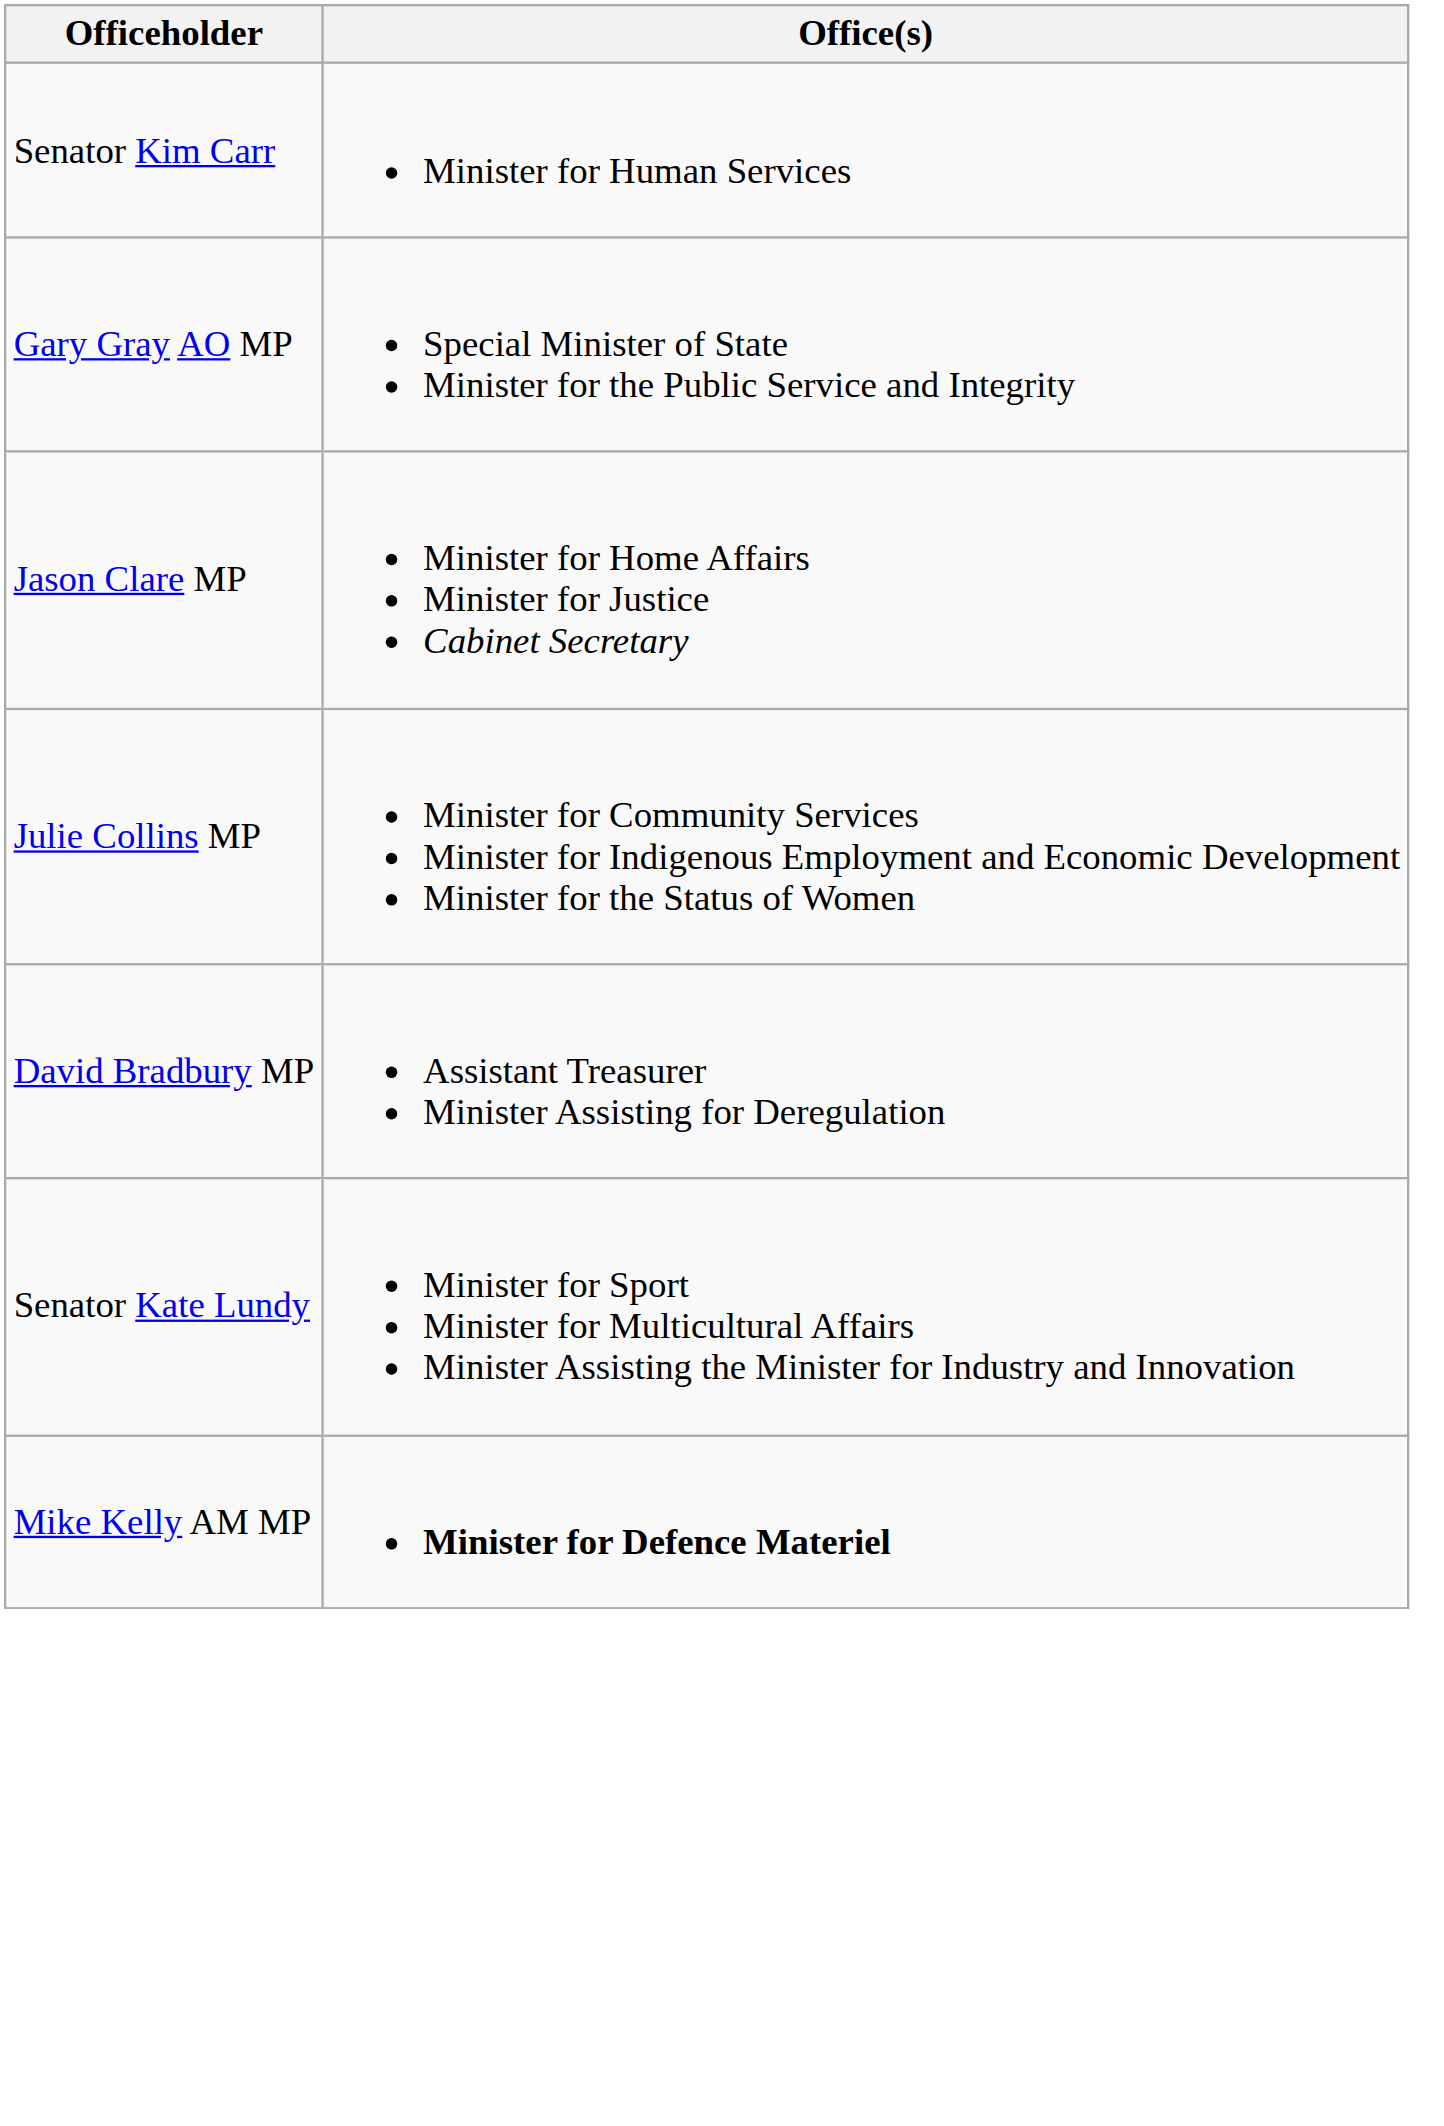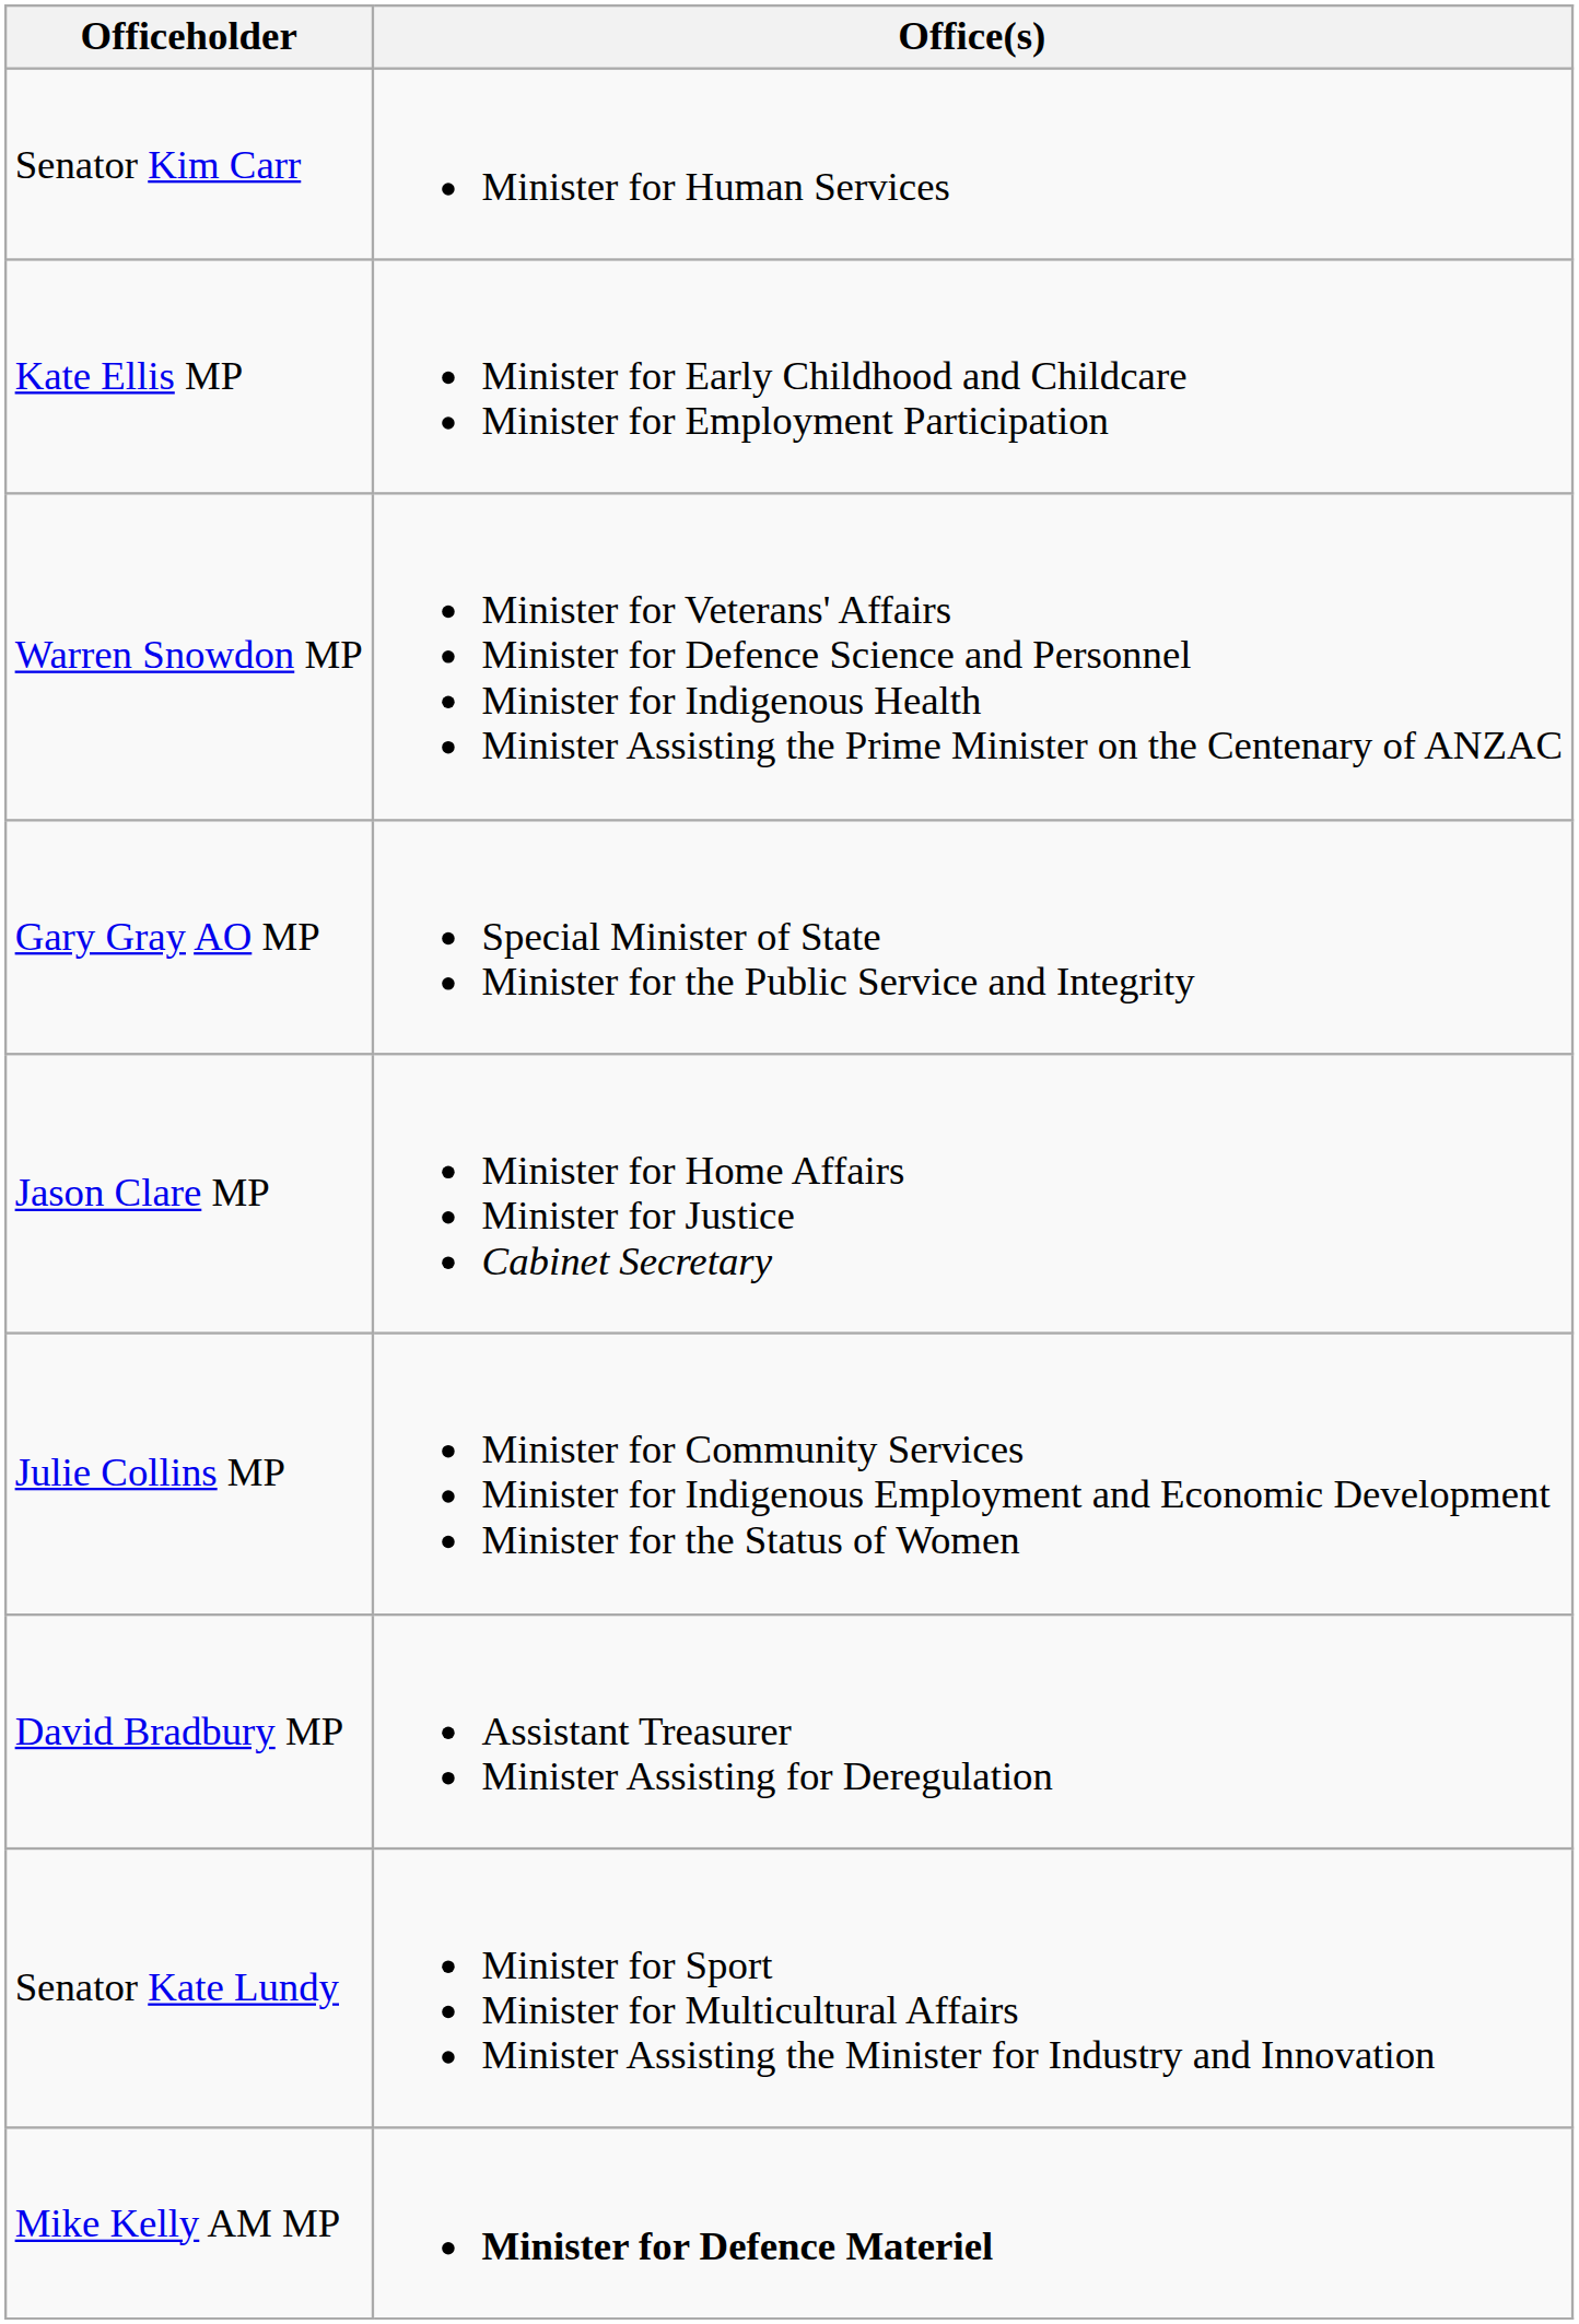 <table class="wikitable">
 <tr>
 <th>Officeholder</th>
 <th>Office(s)</th>
 </tr>
 <tr>
 <td>Senator <a href='#'>Kim Carr</a></td>
 <td><br><ul><li>Minister for Human Services</li></ul></td>
+</tr>
+<tr>
+<td><a href='#'>Kate Ellis</a> MP</td>
+<td><br><ul><li>Minister for Early Childhood and Childcare</li><li>Minister for Employment Participation</li></ul></td>
+</tr>
+<tr>
+<td><a href='#'>Warren Snowdon</a> MP</td>
+<td><br><ul><li>Minister for Veterans' Affairs</li><li>Minister for Defence Science and Personnel</li><li>Minister for Indigenous Health</li><li>Minister Assisting the Prime Minister on the Centenary of ANZAC</li></ul></td>
 </tr>
 <tr>
 <td><a href='#'>Gary Gray</a> <a href='#'>AO</a> MP</td>
 <td><br><ul><li>Special Minister of State</li><li>Minister for the Public Service and Integrity</li></ul></td>
 </tr>
 <tr>
 <td><a href='#'>Jason Clare</a> MP</td>
 <td><br><ul><li>Minister for Home Affairs</li><li>Minister for Justice</li><li><em>Cabinet Secretary</em></li></ul></td>
 </tr>
 <tr>
 <td><a href='#'>Julie Collins</a> MP</td>
 <td><br><ul><li>Minister for Community Services</li><li>Minister for Indigenous Employment and Economic Development</li><li>Minister for the Status of Women</li></ul></td>
 </tr>
 <tr>
 <td><a href='#'>David Bradbury</a> MP</td>
 <td><br><ul><li>Assistant Treasurer</li><li>Minister Assisting for Deregulation</li></ul></td>
 </tr>
 <tr>
 <td>Senator <a href='#'>Kate Lundy</a></td>
 <td><br><ul><li>Minister for Sport</li><li>Minister for Multicultural Affairs</li><li>Minister Assisting the Minister for Industry and Innovation</li></ul></td>
 </tr>
 <tr>
 <td><a href='#'>Mike Kelly</a> AM MP</td>
 <td><strong><br><ul><li>Minister for Defence Materiel</li></ul></strong></td>
 </tr>
 </table>
